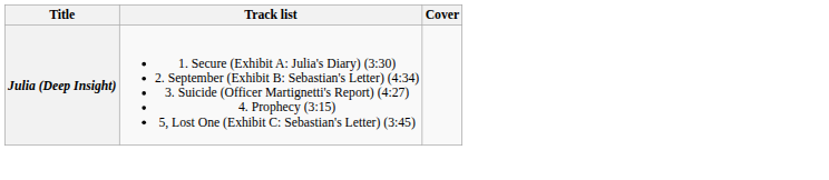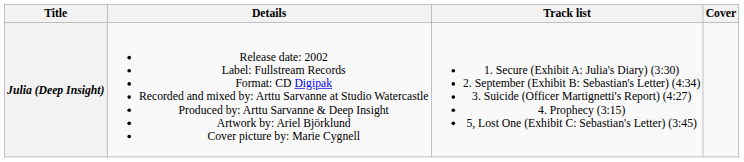 <table class="wikitable plainrowheaders" style="text-align:center;">
 <tr>
 <th scope="col">Title</th>
+<th scope="col">Details</th>
 <th scope="col">Track list</th>
 <th scope="col">Cover</th>
 </tr>
 <tr>
 <th scope="row"><strong><em>Julia (Deep Insight)</em></strong></th>
+<td><br><ul><li>Release date: 2002</li><li>Label: Fullstream Records</li><li>Format: CD <a href='#'>Digipak</a></li><li>Recorded and mixed by: Arttu Sarvanne at Studio Watercastle</li><li>Produced by: Arttu Sarvanne & Deep Insight</li><li>Artwork by: Ariel Björklund</li><li>Cover picture by: Marie Cygnell</li></ul></td>
 <td><br><ul><li>1. Secure (Exhibit A: Julia's Diary) (3:30)</li><li>2. September (Exhibit B: Sebastian's Letter) (4:34)</li><li>3. Suicide (Officer Martignetti's Report) (4:27)</li><li>4. Prophecy (3:15)</li><li>5, Lost One (Exhibit C: Sebastian's Letter) (3:45)</li></ul></td>
 <td><br></td>
 </tr>
 </table>
